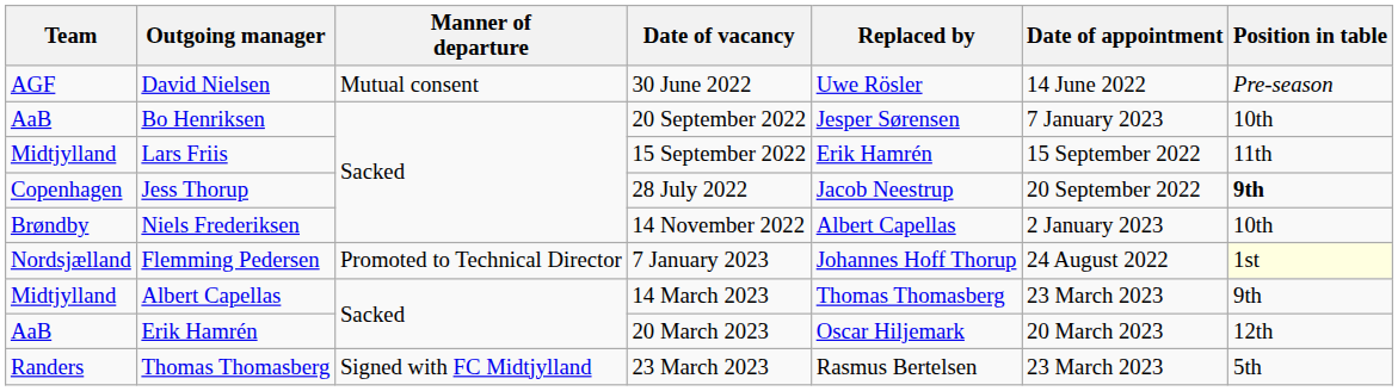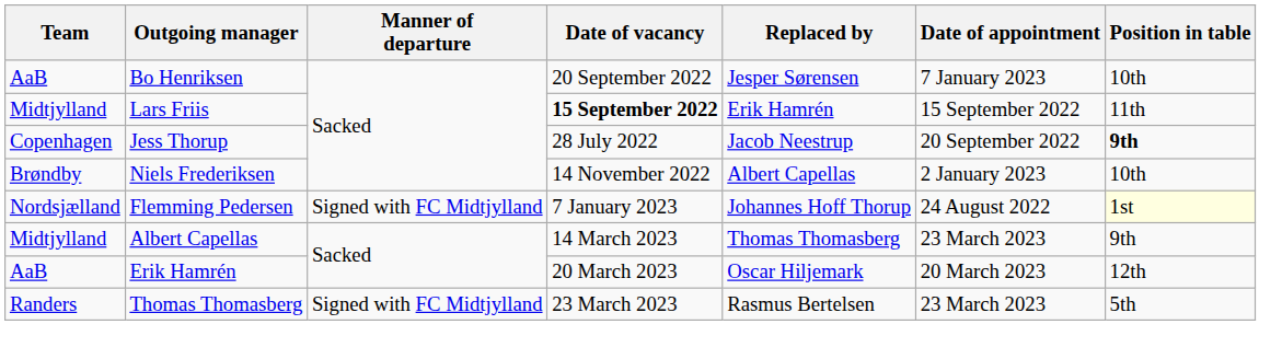 <table class="wikitable">
 <tr>
 <th>Team</th>
 <th>Outgoing manager</th>
 <th>Manner of<br>departure</th>
 <th>Date of vacancy</th>
 <th>Replaced by</th>
 <th>Date of appointment</th>
 <th>Position in table</th>
-</tr>
-<tr>
-<td><a href='#'>AGF</a></td>
-<td> <a href='#'>David Nielsen</a></td>
-<td>Mutual consent</td>
-<td>30 June 2022</td>
-<td> <a href='#'>Uwe Rösler</a></td>
-<td>14 June 2022</td>
-<td><em>Pre-season</em></td>
 </tr>
 <tr>
 <td><a href='#'>AaB</a></td>
 <td> <a href='#'>Bo Henriksen</a></td>
 <td rowspan="4">Sacked</td>
 <td>20 September 2022</td>
 <td> <a href='#'>Jesper Sørensen</a></td>
 <td>7 January 2023</td>
 <td>10th</td>
 </tr>
 <tr>
 <td><a href='#'>Midtjylland</a></td>
 <td> <a href='#'>Lars Friis</a></td>
-<td>15 September 2022</td>
+<td><strong>15 September 2022</strong></td>
 <td> <a href='#'>Erik Hamrén</a></td>
 <td>15 September 2022</td>
 <td>11th</td>
 </tr>
 <tr>
 <td><a href='#'>Copenhagen</a></td>
 <td> <a href='#'>Jess Thorup</a></td>
 <td>28 July 2022</td>
 <td> <a href='#'>Jacob Neestrup</a></td>
 <td>20 September 2022</td>
 <td><strong>9th</strong></td>
 </tr>
 <tr>
 <td><a href='#'>Brøndby</a></td>
 <td> <a href='#'>Niels Frederiksen</a></td>
 <td>14 November 2022</td>
 <td> <a href='#'>Albert Capellas</a></td>
 <td>2 January 2023</td>
 <td>10th</td>
 </tr>
 <tr>
 <td><a href='#'>Nordsjælland</a></td>
 <td> <a href='#'>Flemming Pedersen</a></td>
-<td>Promoted to Technical Director</td>
+<td>Signed with <a href='#'>FC Midtjylland</a></td>
 <td>7 January 2023</td>
 <td> <a href='#'>Johannes Hoff Thorup</a></td>
 <td>24 August 2022</td>
 <td style="background: lightyellow;">1st</td>
 </tr>
 <tr>
 <td><a href='#'>Midtjylland</a></td>
 <td> <a href='#'>Albert Capellas</a></td>
 <td rowspan="2">Sacked</td>
 <td>14 March 2023</td>
 <td> <a href='#'>Thomas Thomasberg</a></td>
 <td>23 March 2023 </td>
 <td>9th</td>
 </tr>
 <tr>
 <td><a href='#'>AaB</a></td>
 <td> <a href='#'>Erik Hamrén</a></td>
 <td>20 March 2023</td>
 <td> <a href='#'>Oscar Hiljemark</a></td>
 <td>20 March 2023</td>
 <td>12th</td>
 </tr>
 <tr>
 <td><a href='#'>Randers</a></td>
 <td> <a href='#'>Thomas Thomasberg</a></td>
 <td>Signed with <a href='#'>FC Midtjylland</a></td>
 <td>23 March 2023</td>
 <td> Rasmus Bertelsen</td>
 <td>23 March 2023</td>
 <td>5th</td>
 </tr>
 </table>
